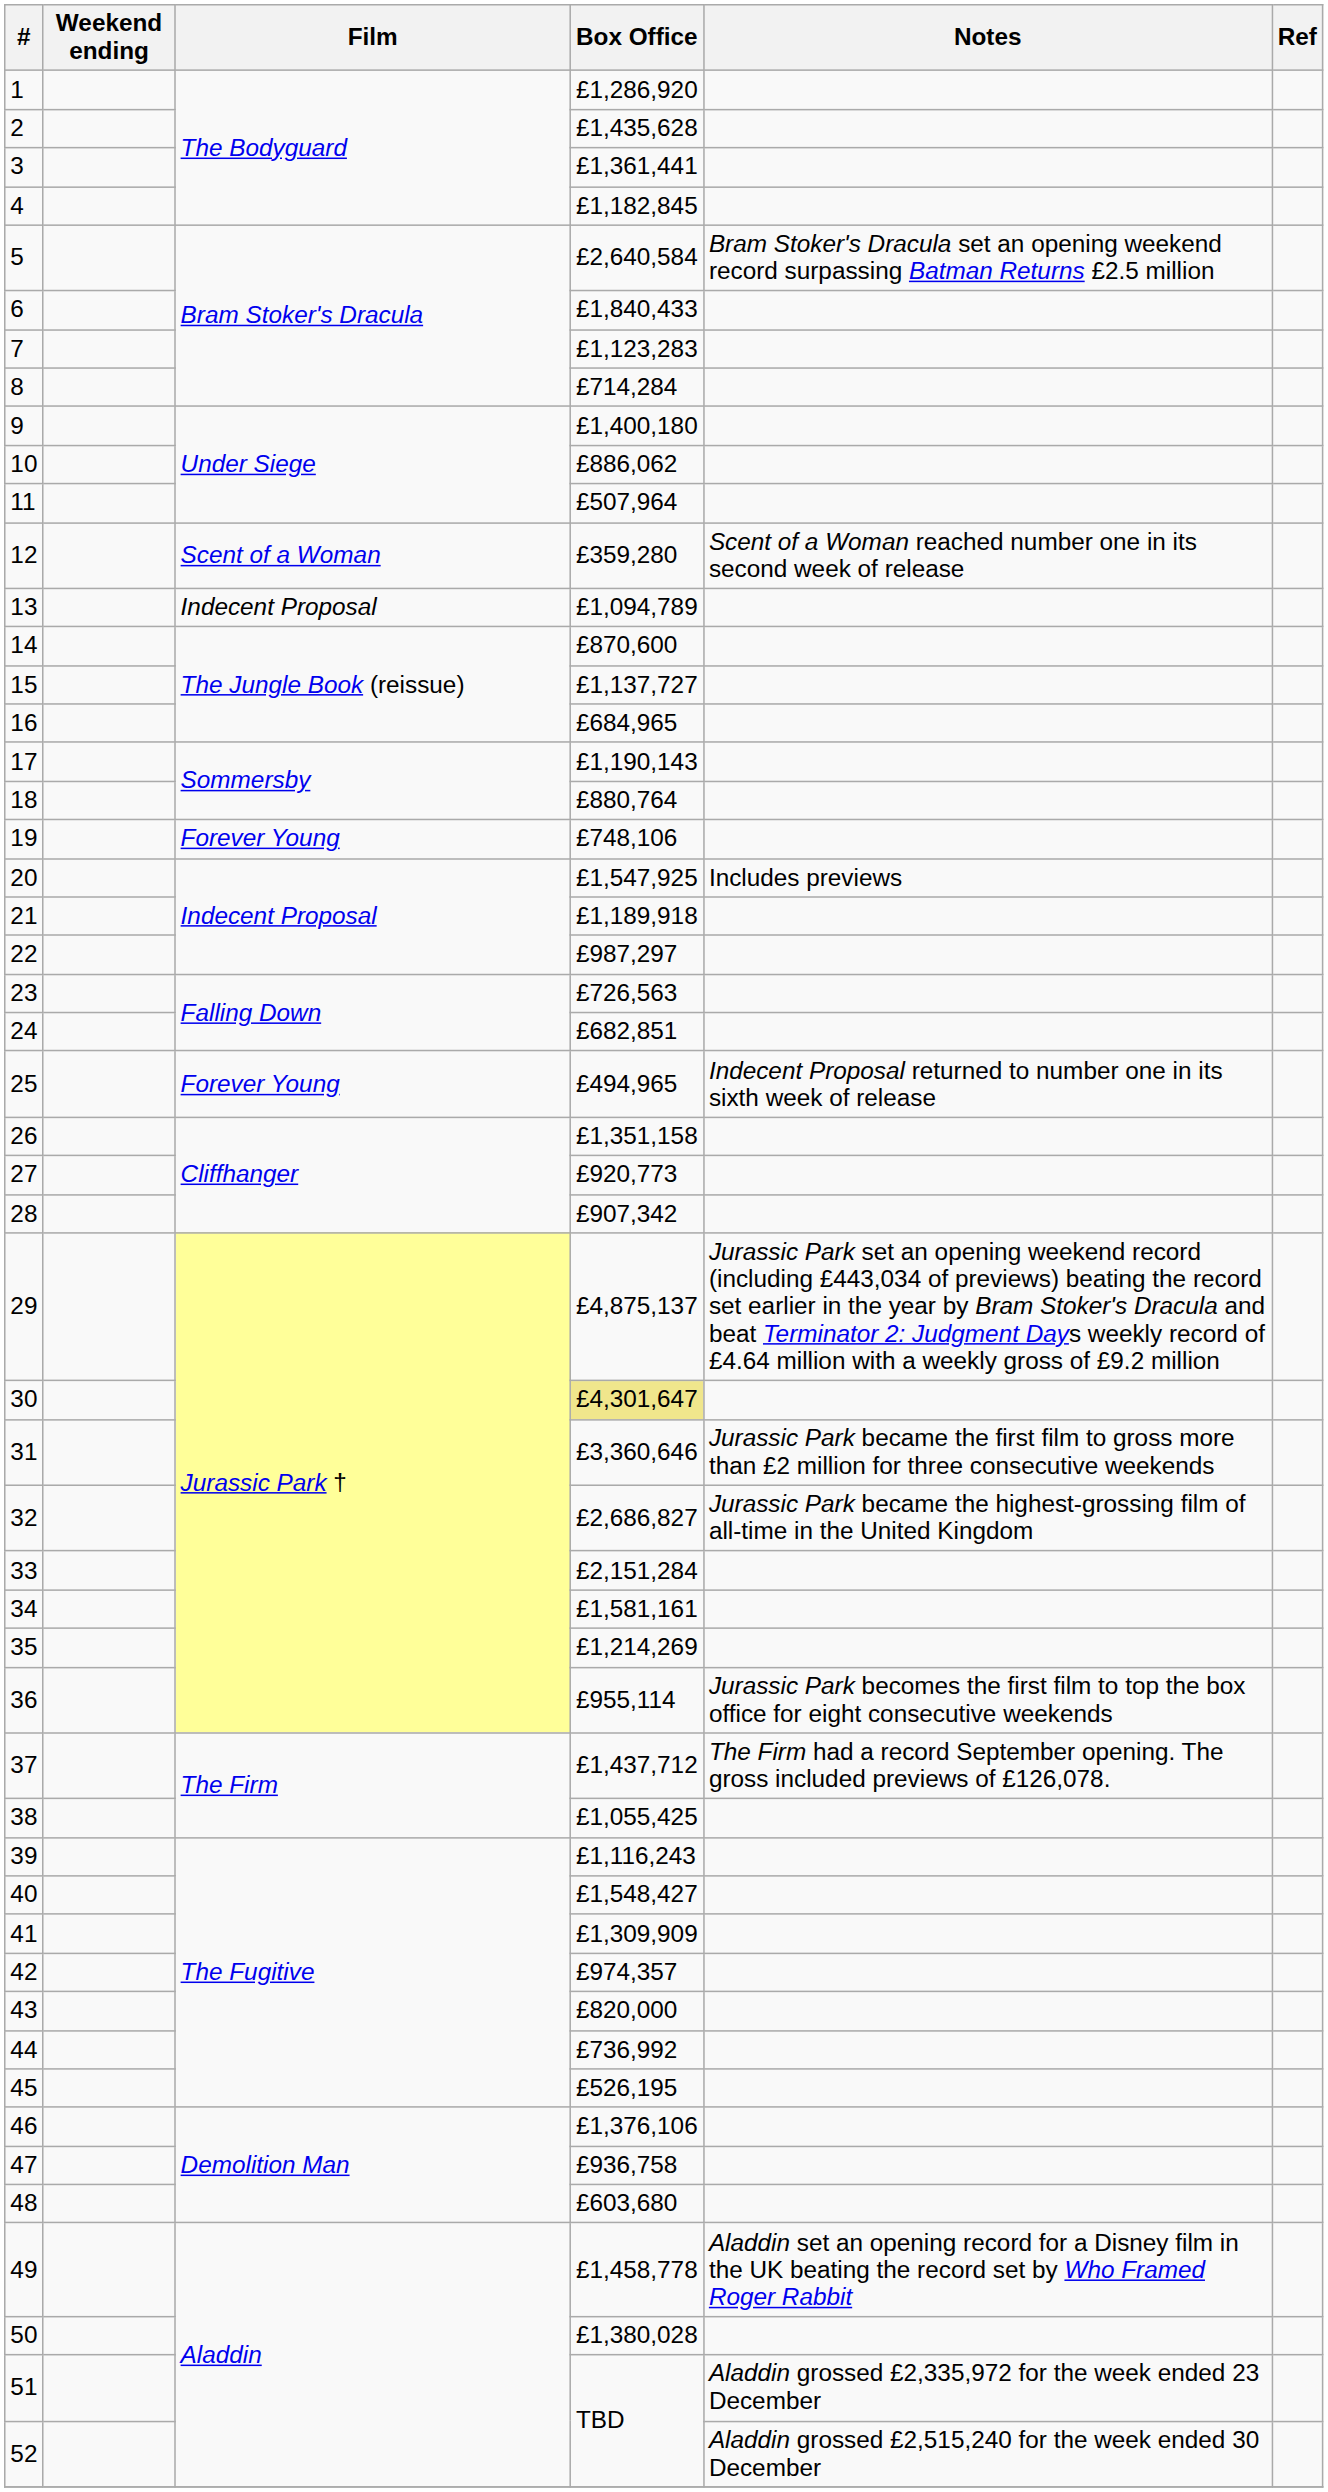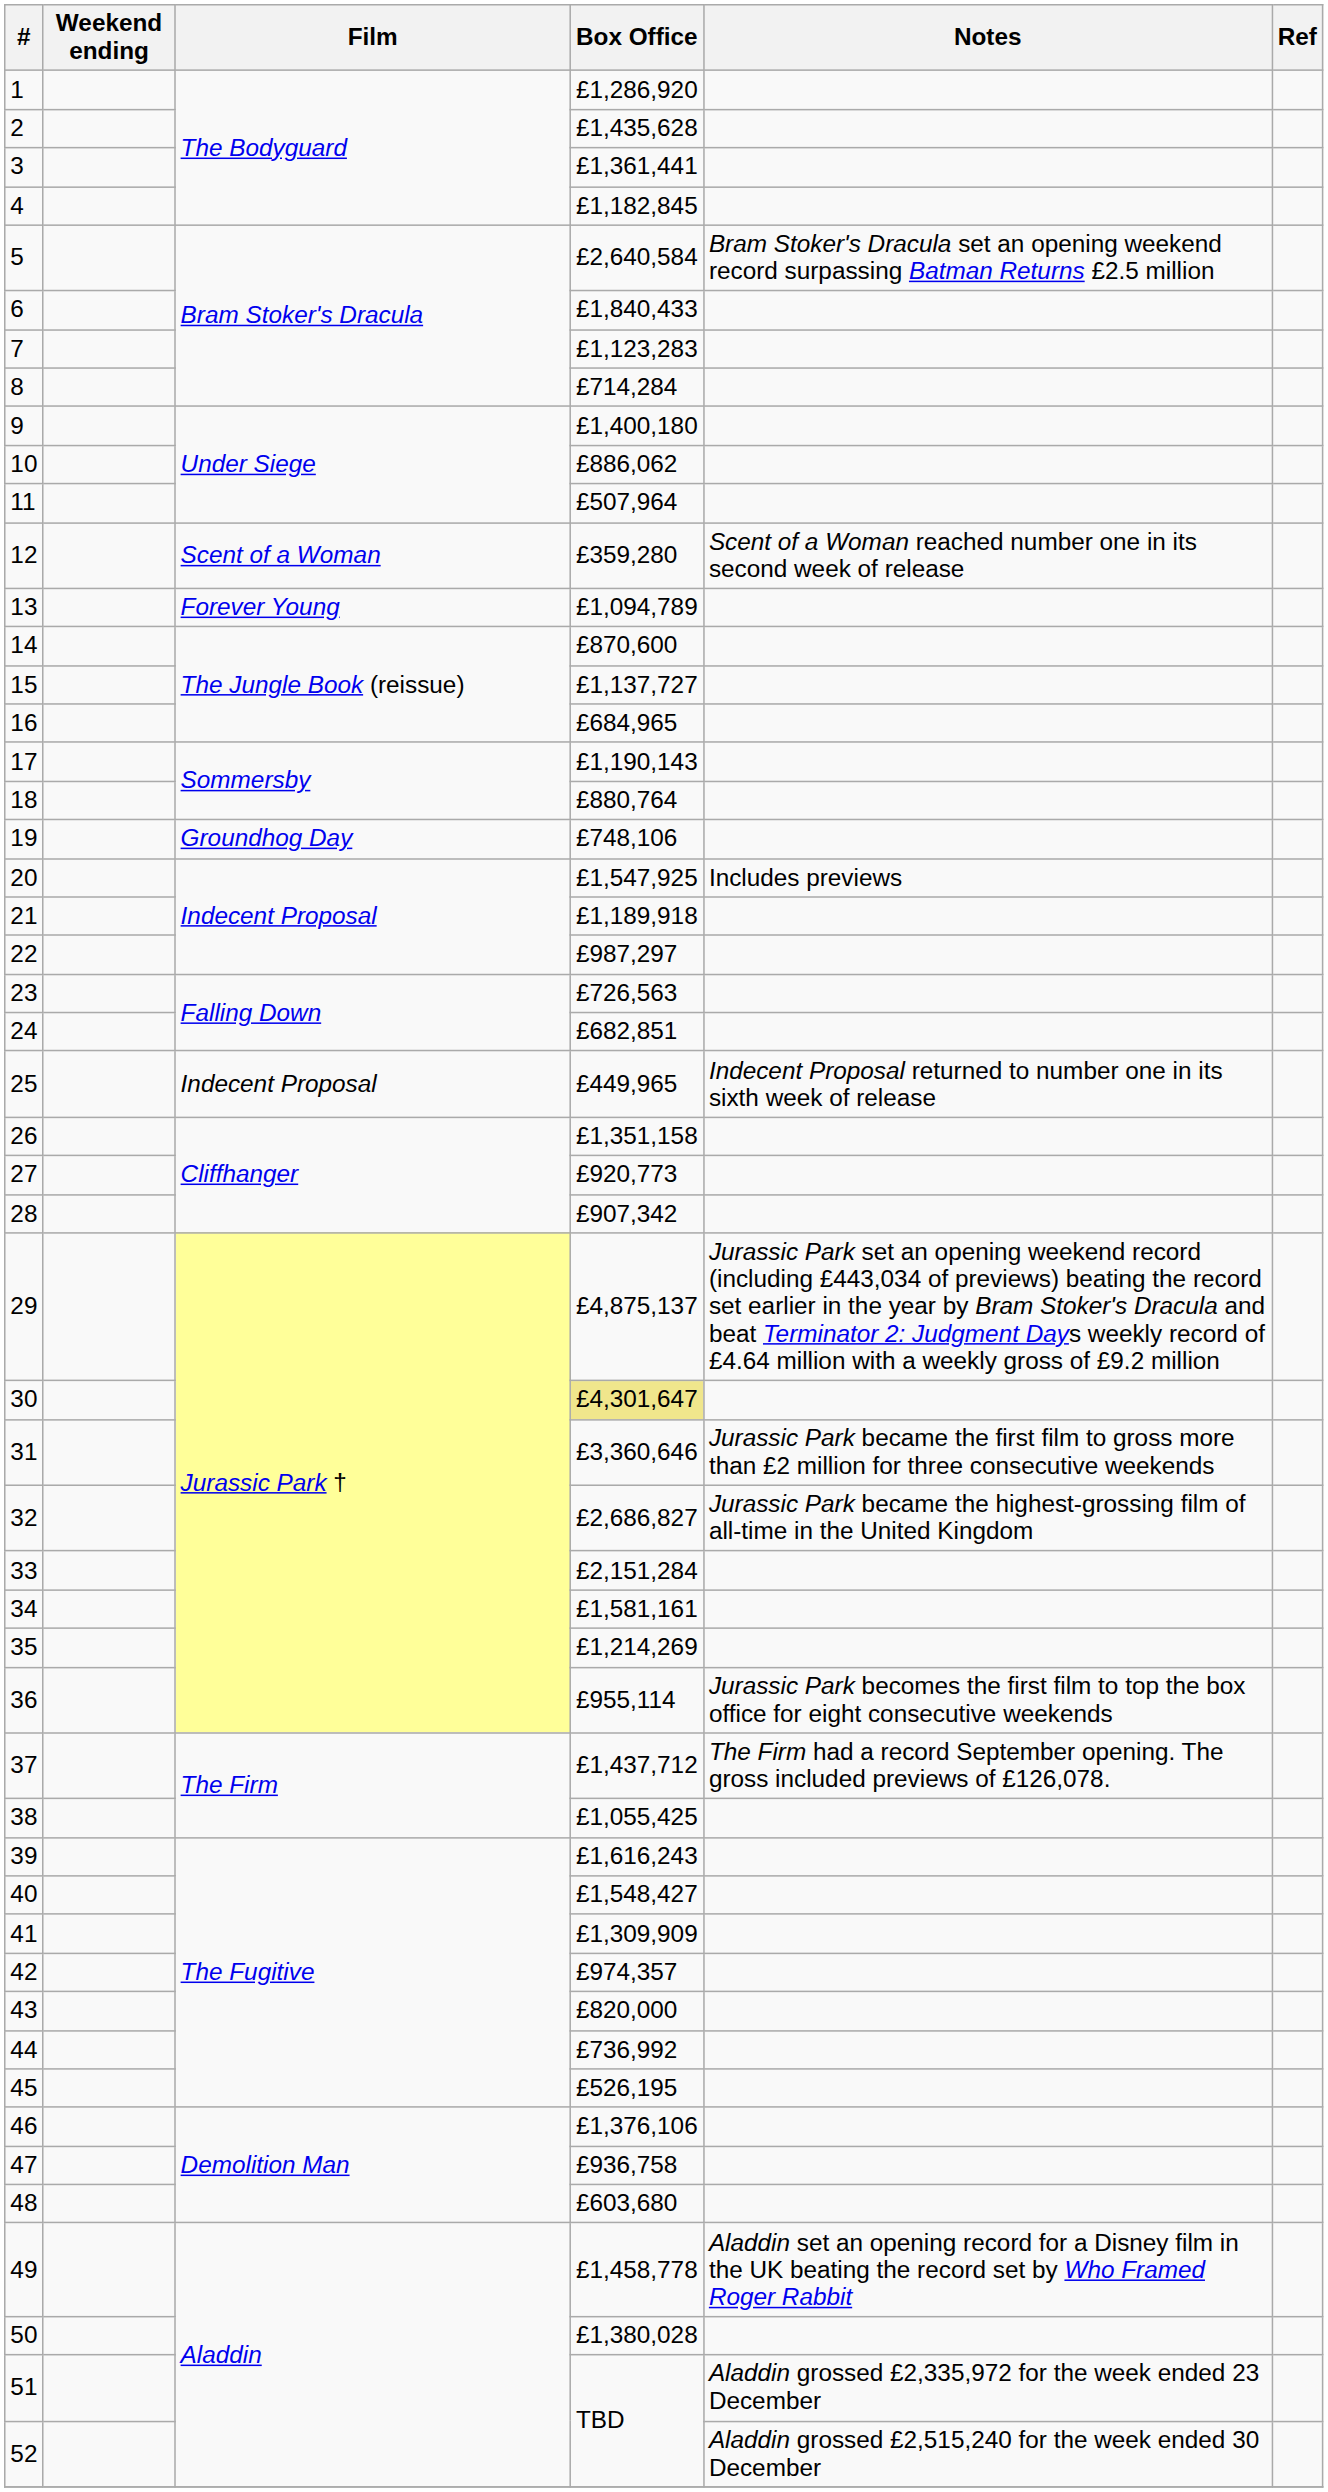 <table class="wikitable sortable">
 <tr>
 <th abbr="Week">#</th>
 <th abbr="Date">Weekend ending</th>
 <th width="30%">Film</th>
 <th abbr="Box Office">Box Office</th>
 <th>Notes</th>
 <th>Ref</th>
 </tr>
 <tr>
 <td>1</td>
 <td></td>
 <td rowspan="4"><em><a href='#'>The Bodyguard</a></em></td>
 <td>£1,286,920</td>
 <td></td>
 <td></td>
 </tr>
 <tr>
 <td>2</td>
 <td></td>
 <td>£1,435,628</td>
 <td></td>
 <td></td>
 </tr>
 <tr>
 <td>3</td>
 <td></td>
 <td>£1,361,441</td>
 <td></td>
 <td></td>
 </tr>
 <tr>
 <td>4</td>
 <td></td>
 <td>£1,182,845</td>
 <td></td>
 <td></td>
 </tr>
 <tr>
 <td>5</td>
 <td></td>
 <td rowspan="4"><em><a href='#'>Bram Stoker's Dracula</a></em></td>
 <td>£2,640,584</td>
 <td><em>Bram Stoker's Dracula</em> set an opening weekend record surpassing  <em><a href='#'>Batman Returns</a></em> £2.5 million</td>
 <td></td>
 </tr>
 <tr>
 <td>6</td>
 <td></td>
 <td>£1,840,433</td>
 <td></td>
 <td></td>
 </tr>
 <tr>
 <td>7</td>
 <td></td>
 <td>£1,123,283</td>
 <td></td>
 <td></td>
 </tr>
 <tr>
 <td>8</td>
 <td></td>
 <td>£714,284</td>
 <td></td>
 <td></td>
 </tr>
 <tr>
 <td>9</td>
 <td></td>
 <td rowspan="3"><em><a href='#'>Under Siege</a></em></td>
 <td>£1,400,180</td>
 <td></td>
 <td></td>
 </tr>
 <tr>
 <td>10</td>
 <td></td>
 <td>£886,062</td>
 <td></td>
 <td></td>
 </tr>
 <tr>
 <td>11</td>
 <td></td>
 <td>£507,964</td>
 <td></td>
 <td></td>
 </tr>
 <tr>
 <td>12</td>
 <td></td>
 <td><em><a href='#'>Scent of a Woman</a></em></td>
 <td>£359,280</td>
 <td><em>Scent of a Woman</em> reached number one in its second week of release</td>
 <td></td>
 </tr>
 <tr>
 <td>13</td>
 <td></td>
-<td><em>Indecent Proposal</em></td>
+<td><em><a href='#'>Forever Young</a></em></td>
 <td>£1,094,789</td>
 <td></td>
 <td></td>
 </tr>
 <tr>
 <td>14</td>
 <td></td>
 <td rowspan="3"><em><a href='#'>The Jungle Book</a></em> (reissue)</td>
 <td>£870,600</td>
 <td></td>
 <td></td>
 </tr>
 <tr>
 <td>15</td>
 <td></td>
 <td>£1,137,727</td>
 <td></td>
 <td></td>
 </tr>
 <tr>
 <td>16</td>
 <td></td>
 <td>£684,965</td>
 <td></td>
 <td></td>
 </tr>
 <tr>
 <td>17</td>
 <td></td>
 <td rowspan="2"><em><a href='#'>Sommersby</a></em></td>
 <td>£1,190,143</td>
 <td></td>
 <td></td>
 </tr>
 <tr>
 <td>18</td>
 <td></td>
 <td>£880,764</td>
 <td></td>
 <td></td>
 </tr>
 <tr>
 <td>19</td>
 <td></td>
-<td><em><a href='#'>Forever Young</a></em></td>
+<td><em><a href='#'>Groundhog Day</a></em></td>
 <td>£748,106</td>
 <td></td>
 <td></td>
 </tr>
 <tr>
 <td>20</td>
 <td></td>
 <td rowspan="3"><em><a href='#'>Indecent Proposal</a></em></td>
 <td>£1,547,925</td>
 <td>Includes previews</td>
 <td></td>
 </tr>
 <tr>
 <td>21</td>
 <td></td>
 <td>£1,189,918</td>
 <td></td>
 <td></td>
 </tr>
 <tr>
 <td>22</td>
 <td></td>
 <td>£987,297</td>
 <td></td>
 <td></td>
 </tr>
 <tr>
 <td>23</td>
 <td></td>
 <td rowspan="2"><em><a href='#'>Falling Down</a></em></td>
 <td>£726,563</td>
 <td></td>
 <td></td>
 </tr>
 <tr>
 <td>24</td>
 <td></td>
 <td>£682,851</td>
 <td></td>
 <td></td>
 </tr>
 <tr>
 <td>25</td>
 <td></td>
-<td><em><a href='#'>Forever Young</a></em></td>
-<td>£494,965</td>
+<td><em>Indecent Proposal</em></td>
+<td>£449,965</td>
 <td><em>Indecent Proposal</em> returned to number one in its sixth week of release</td>
 <td></td>
 </tr>
 <tr>
 <td>26</td>
 <td></td>
 <td rowspan="3"><em><a href='#'>Cliffhanger</a></em></td>
 <td>£1,351,158</td>
 <td></td>
 <td></td>
 </tr>
 <tr>
 <td>27</td>
 <td></td>
 <td>£920,773</td>
 <td></td>
 <td></td>
 </tr>
 <tr>
 <td>28</td>
 <td></td>
 <td>£907,342</td>
 <td></td>
 <td></td>
 </tr>
 <tr>
 <td>29</td>
 <td></td>
 <td rowspan="8" style="background-color:#FFFF99"><em><a href='#'>Jurassic Park</a></em> †</td>
 <td>£4,875,137</td>
 <td><em>Jurassic Park</em> set an opening weekend record (including £443,034 of previews) beating the record set earlier in the year by <em>Bram Stoker's Dracula</em> and beat <em><a href='#'>Terminator 2: Judgment Day</a></em>s weekly record of £4.64 million with a weekly gross of £9.2 million</td>
 <td></td>
 </tr>
 <tr>
 <td>30</td>
 <td></td>
 <td style="background: khaki;">£4,301,647</td>
 <td></td>
 <td></td>
 </tr>
 <tr>
 <td>31</td>
 <td></td>
 <td>£3,360,646</td>
 <td><em>Jurassic Park</em> became the first film to gross more than £2 million for three consecutive weekends</td>
 <td></td>
 </tr>
 <tr>
 <td>32</td>
 <td></td>
 <td>£2,686,827</td>
 <td><em>Jurassic Park</em> became the highest-grossing film of all-time in the United Kingdom</td>
 <td></td>
 </tr>
 <tr>
 <td>33</td>
 <td></td>
 <td>£2,151,284</td>
 <td></td>
 <td></td>
 </tr>
 <tr>
 <td>34</td>
 <td></td>
 <td>£1,581,161</td>
 <td></td>
 <td></td>
 </tr>
 <tr>
 <td>35</td>
 <td></td>
 <td>£1,214,269</td>
 <td></td>
 <td></td>
 </tr>
 <tr>
 <td>36</td>
 <td></td>
 <td>£955,114</td>
 <td><em>Jurassic Park</em> becomes the first film to top the box office for eight consecutive weekends</td>
 <td></td>
 </tr>
 <tr>
 <td>37</td>
 <td></td>
 <td rowspan="2"><em><a href='#'>The Firm</a></em></td>
 <td>£1,437,712</td>
 <td><em>The Firm</em> had a record September opening. The gross included previews of £126,078.</td>
 <td></td>
 </tr>
 <tr>
 <td>38</td>
 <td></td>
 <td>£1,055,425</td>
 <td></td>
 <td></td>
 </tr>
 <tr>
 <td>39</td>
 <td></td>
 <td rowspan="7"><em><a href='#'>The Fugitive</a></em></td>
-<td>£1,116,243</td>
+<td>£1,616,243</td>
 <td></td>
 <td></td>
 </tr>
 <tr>
 <td>40</td>
 <td></td>
 <td>£1,548,427</td>
 <td></td>
 <td></td>
 </tr>
 <tr>
 <td>41</td>
 <td></td>
 <td>£1,309,909</td>
 <td></td>
 <td></td>
 </tr>
 <tr>
 <td>42</td>
 <td></td>
 <td>£974,357</td>
 <td></td>
 <td></td>
 </tr>
 <tr>
 <td>43</td>
 <td></td>
 <td>£820,000</td>
 <td></td>
 <td></td>
 </tr>
 <tr>
 <td>44</td>
 <td></td>
 <td>£736,992</td>
 <td></td>
 <td></td>
 </tr>
 <tr>
 <td>45</td>
 <td></td>
 <td>£526,195</td>
 <td></td>
 <td></td>
 </tr>
 <tr>
 <td>46</td>
 <td></td>
 <td rowspan="3"><em><a href='#'>Demolition Man</a></em></td>
 <td>£1,376,106</td>
 <td></td>
 <td></td>
 </tr>
 <tr>
 <td>47</td>
 <td></td>
 <td>£936,758</td>
 <td></td>
 <td></td>
 </tr>
 <tr>
 <td>48</td>
 <td></td>
 <td>£603,680</td>
 <td></td>
 <td></td>
 </tr>
 <tr>
 <td>49</td>
 <td></td>
 <td rowspan="4"><em><a href='#'>Aladdin</a></em></td>
 <td>£1,458,778</td>
 <td><em>Aladdin</em> set an opening record for a Disney film in the UK beating the record set by <em><a href='#'>Who Framed Roger Rabbit</a></em></td>
 <td></td>
 </tr>
 <tr>
 <td>50</td>
 <td></td>
 <td>£1,380,028</td>
 <td></td>
 <td></td>
 </tr>
 <tr>
 <td>51</td>
 <td></td>
 <td rowspan="2">TBD</td>
 <td><em>Aladdin</em> grossed £2,335,972 for the week ended 23 December</td>
 <td></td>
 </tr>
 <tr>
 <td>52</td>
 <td></td>
 <td><em>Aladdin</em> grossed £2,515,240 for the week ended 30 December</td>
 <td></td>
 </tr>
 <tr>
 </tr>
 </table>
